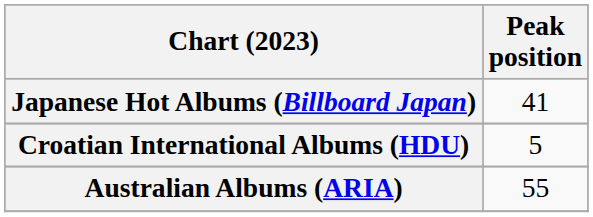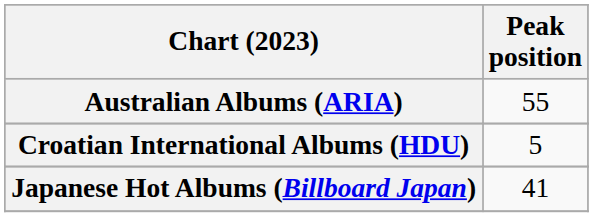 <table class="wikitable sortable plainrowheaders" style="text-align:center">
 <tr>
 <th scope="col">Chart (2023)</th>
 <th scope="col">Peak<br>position</th>
 </tr>
 <tr>
-<th scope="row">Japanese Hot Albums (<em><a href='#'>Billboard Japan</a></em>)</th>
-<td>41</td>
+<th scope="row">Australian Albums (<a href='#'>ARIA</a>)</th>
+<td>55</td>
 </tr>
 <tr>
 </tr>
 <tr>
 </tr>
 <tr>
 </tr>
 <tr>
 <th scope="row">Croatian International Albums (<a href='#'>HDU</a>)</th>
 <td>5</td>
 </tr>
 <tr>
 </tr>
 <tr>
 </tr>
 <tr>
 </tr>
 <tr>
 </tr>
 <tr>
 </tr>
 <tr>
 </tr>
 <tr>
 </tr>
 <tr>
 </tr>
 <tr>
 </tr>
 <tr>
-<th scope="row">Australian Albums (<a href='#'>ARIA</a>)</th>
-<td>55</td>
+<th scope="row">Japanese Hot Albums (<em><a href='#'>Billboard Japan</a></em>)</th>
+<td>41</td>
 </tr>
 <tr>
 </tr>
 <tr>
 </tr>
 <tr>
 </tr>
 <tr>
 </tr>
 <tr>
 </tr>
 <tr>
 </tr>
 <tr>
 </tr>
 <tr>
 </tr>
 <tr>
 </tr>
 <tr>
 </tr>
 <tr>
 </tr>
 <tr>
 </tr>
 </table>
